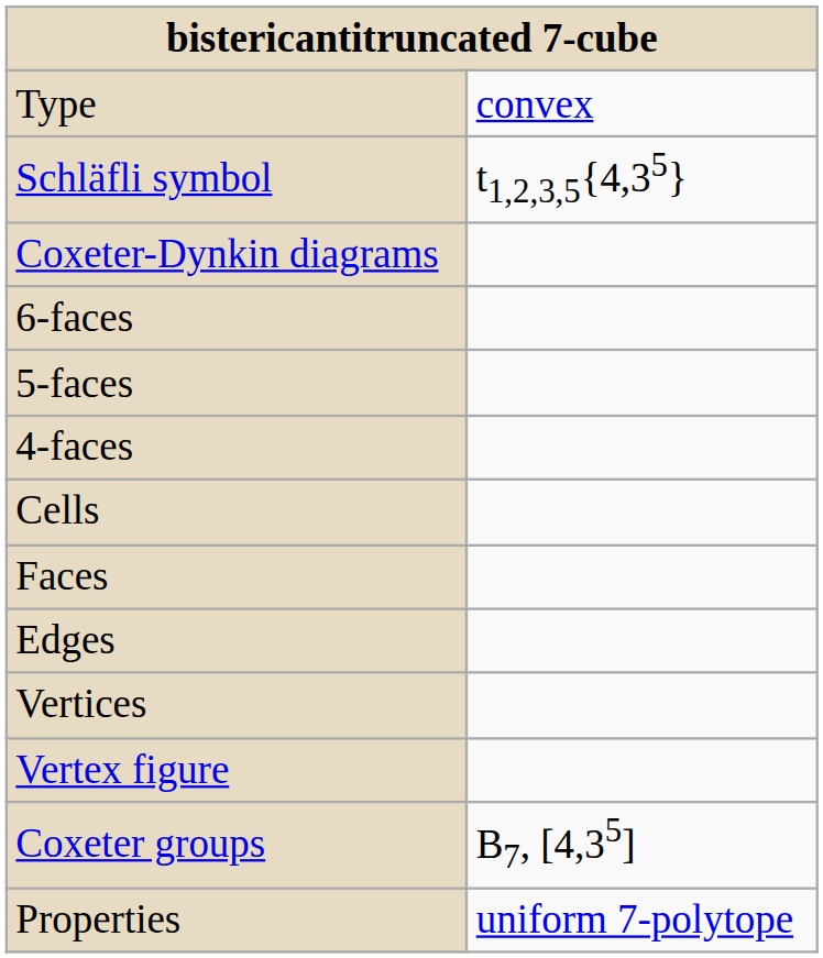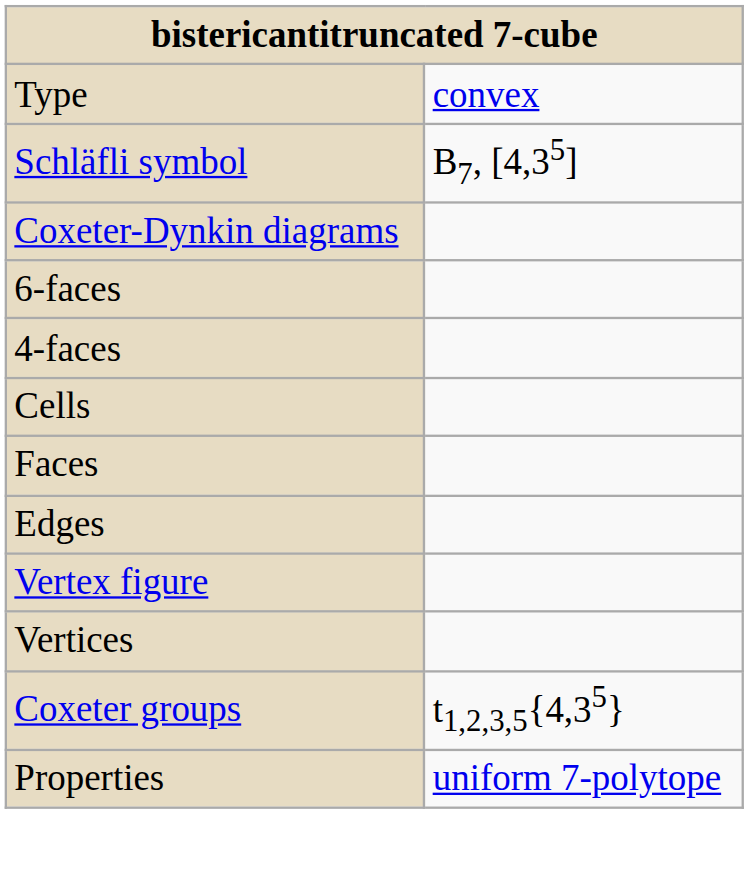 <table class="wikitable" align="right" style="margin-left:10px" width="320">
 <tr>
 <th style="background:#e7dcc3;" colspan="2">bistericantitruncated 7-cube</th>
 </tr>
 <tr>
 <td style="background:#e7dcc3;">Type</td>
 <td><a href='#'>convex</a></td>
 </tr>
 <tr>
 <td style="background:#e7dcc3;"><a href='#'>Schläfli symbol</a></td>
-<td>t<sub>1,2,3,5</sub>{4,3<sup>5</sup>}</td>
+<td>B<sub>7</sub>, [4,3<sup>5</sup>]</td>
 </tr>
 <tr>
 <td style="background:#e7dcc3;"><a href='#'>Coxeter-Dynkin diagrams</a></td>
 <td></td>
 </tr>
 <tr>
 <td style="background:#e7dcc3;">6-faces</td>
-<td></td>
-</tr>
-<tr>
-<td style="background:#e7dcc3;">5-faces</td>
 <td></td>
 </tr>
 <tr>
 <td style="background:#e7dcc3;">4-faces</td>
 <td></td>
 </tr>
 <tr>
 <td style="background:#e7dcc3;">Cells</td>
 <td></td>
 </tr>
 <tr>
 <td style="background:#e7dcc3;">Faces</td>
 <td></td>
 </tr>
 <tr>
 <td style="background:#e7dcc3;">Edges</td>
 <td></td>
 </tr>
 <tr>
+<td style="background:#e7dcc3;"><a href='#'>Vertex figure</a></td>
+<td></td>
+</tr>
+<tr>
 <td style="background:#e7dcc3;">Vertices</td>
 <td></td>
 </tr>
 <tr>
-<td style="background:#e7dcc3;"><a href='#'>Vertex figure</a></td>
-<td></td>
-</tr>
-<tr>
 <td style="background:#e7dcc3;"><a href='#'>Coxeter groups</a></td>
-<td>B<sub>7</sub>, [4,3<sup>5</sup>]</td>
+<td>t<sub>1,2,3,5</sub>{4,3<sup>5</sup>}</td>
 </tr>
 <tr>
 <td style="background:#e7dcc3;">Properties</td>
 <td><a href='#'>uniform 7-polytope</a></td>
 </tr>
 </table>
